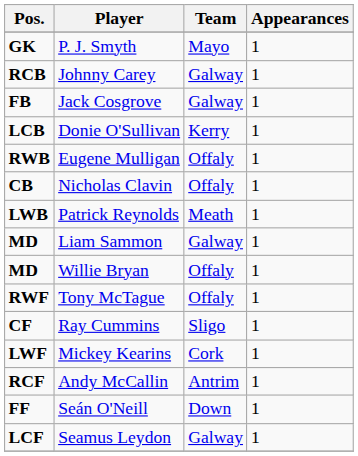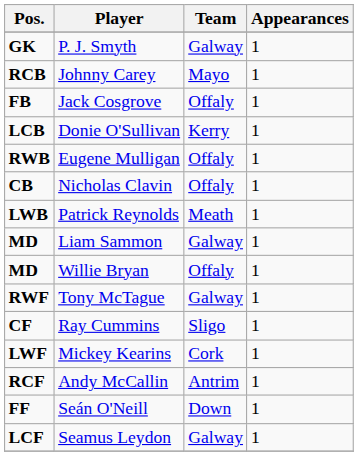 <table class="wikitable">
 <tr>
 <th>Pos.</th>
 <th>Player</th>
 <th>Team</th>
 <th>Appearances</th>
 </tr>
 <tr>
 </tr>
 <tr>
 <td><strong>GK</strong></td>
 <td> <a href='#'>P. J. Smyth</a></td>
-<td><a href='#'>Mayo</a></td>
+<td><a href='#'>Galway</a></td>
 <td>1</td>
 </tr>
 <tr>
 <td><strong>RCB</strong></td>
 <td> <a href='#'>Johnny Carey</a></td>
-<td><a href='#'>Galway</a></td>
+<td><a href='#'>Mayo</a></td>
 <td>1</td>
 </tr>
 <tr>
 <td><strong>FB</strong></td>
 <td> <a href='#'>Jack Cosgrove</a></td>
-<td><a href='#'>Galway</a></td>
+<td><a href='#'>Offaly</a></td>
 <td>1</td>
 </tr>
 <tr>
 <td><strong>LCB</strong></td>
 <td> <a href='#'>Donie O'Sullivan</a></td>
 <td><a href='#'>Kerry</a></td>
 <td>1</td>
 </tr>
 <tr>
 <td><strong>RWB</strong></td>
 <td> <a href='#'>Eugene Mulligan</a></td>
 <td><a href='#'>Offaly</a></td>
 <td>1</td>
 </tr>
 <tr>
 <td><strong>CB</strong></td>
 <td> <a href='#'>Nicholas Clavin</a></td>
 <td><a href='#'>Offaly</a></td>
 <td>1</td>
 </tr>
 <tr>
 <td><strong>LWB</strong></td>
 <td> <a href='#'>Patrick Reynolds</a></td>
 <td><a href='#'>Meath</a></td>
 <td>1</td>
 </tr>
 <tr>
 <td><strong>MD</strong></td>
 <td> <a href='#'>Liam Sammon</a></td>
 <td><a href='#'>Galway</a></td>
 <td>1</td>
 </tr>
 <tr>
 <td><strong>MD</strong></td>
 <td> <a href='#'>Willie Bryan</a></td>
 <td><a href='#'>Offaly</a></td>
 <td>1</td>
 </tr>
 <tr>
 <td><strong>RWF</strong></td>
 <td> <a href='#'>Tony McTague</a></td>
-<td><a href='#'>Offaly</a></td>
+<td><a href='#'>Galway</a></td>
 <td>1</td>
 </tr>
 <tr>
 <td><strong>CF</strong></td>
 <td> <a href='#'>Ray Cummins</a></td>
 <td><a href='#'>Sligo</a></td>
 <td>1</td>
 </tr>
 <tr>
 <td><strong>LWF</strong></td>
 <td> <a href='#'>Mickey Kearins</a></td>
 <td><a href='#'>Cork</a></td>
 <td>1</td>
 </tr>
 <tr>
 <td><strong>RCF</strong></td>
 <td> <a href='#'>Andy McCallin</a></td>
 <td><a href='#'>Antrim</a></td>
 <td>1</td>
 </tr>
 <tr>
 <td><strong>FF</strong></td>
 <td> <a href='#'>Seán O'Neill</a></td>
 <td><a href='#'>Down</a></td>
 <td>1</td>
 </tr>
 <tr>
 <td><strong>LCF</strong></td>
 <td> <a href='#'>Seamus Leydon</a></td>
 <td><a href='#'>Galway</a></td>
 <td>1</td>
 </tr>
 <tr>
 </tr>
 </table>
